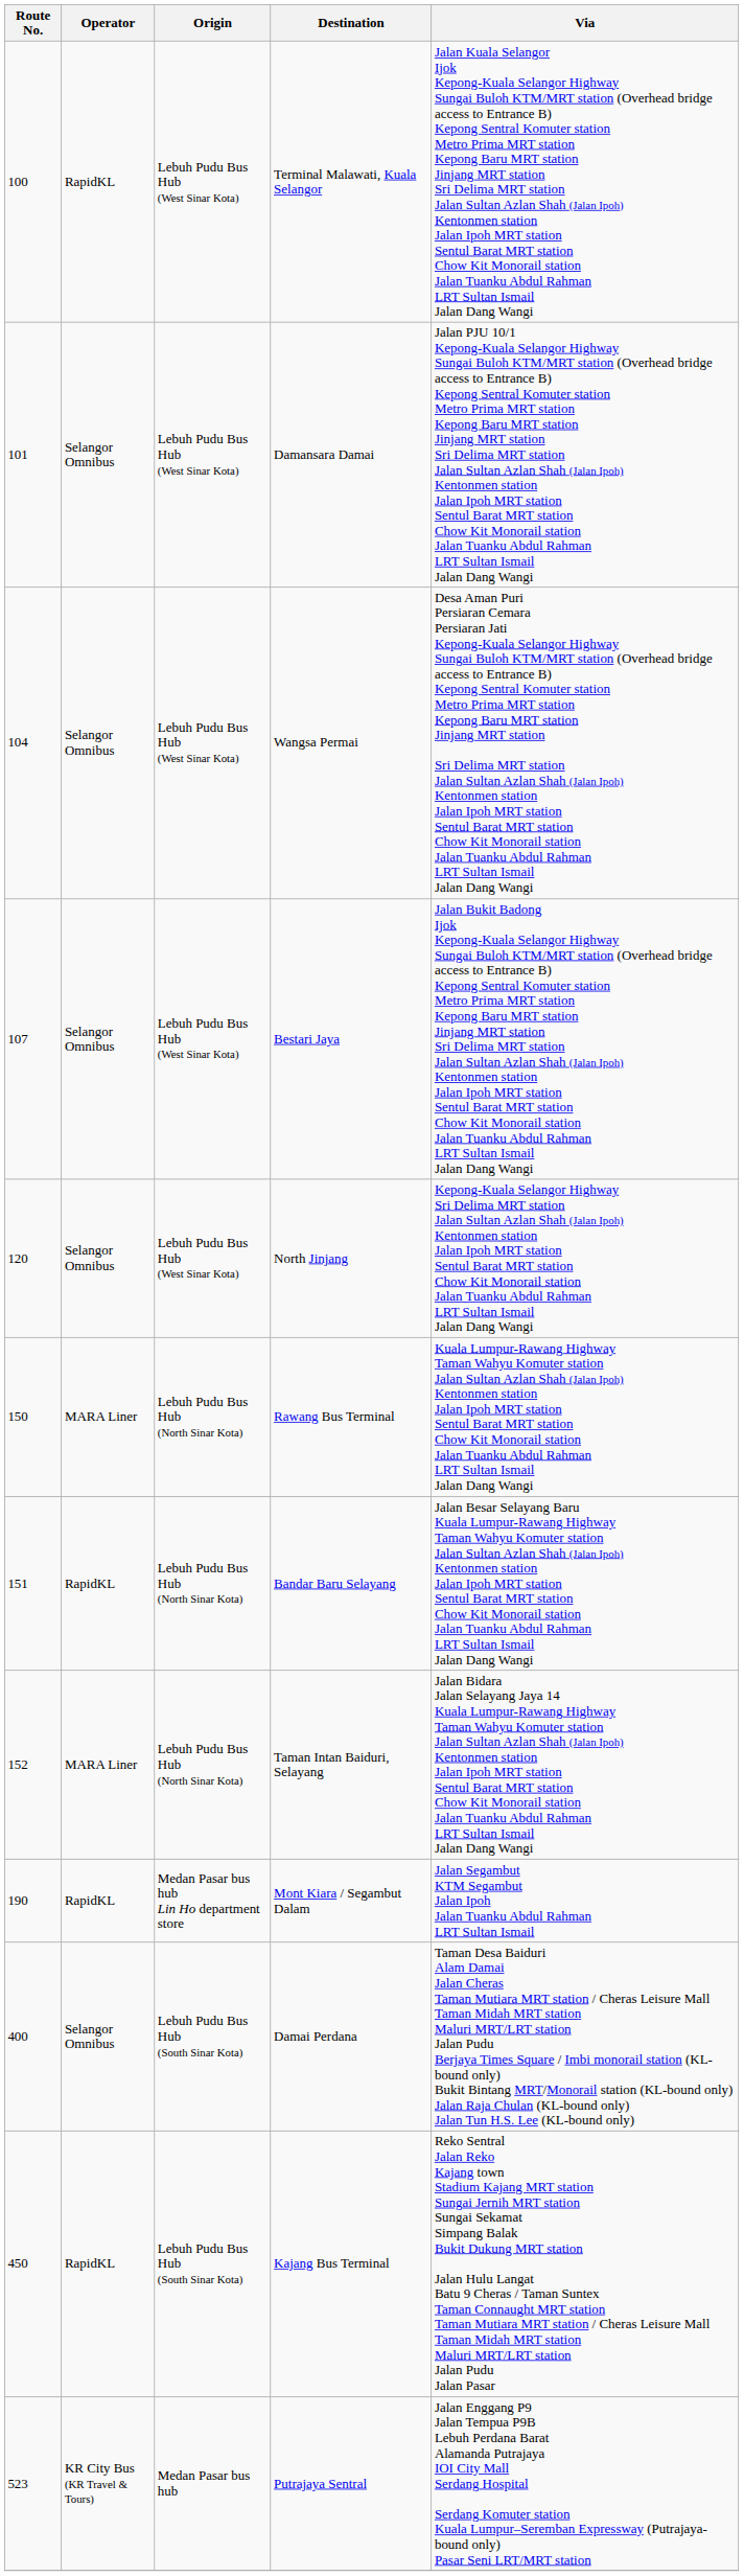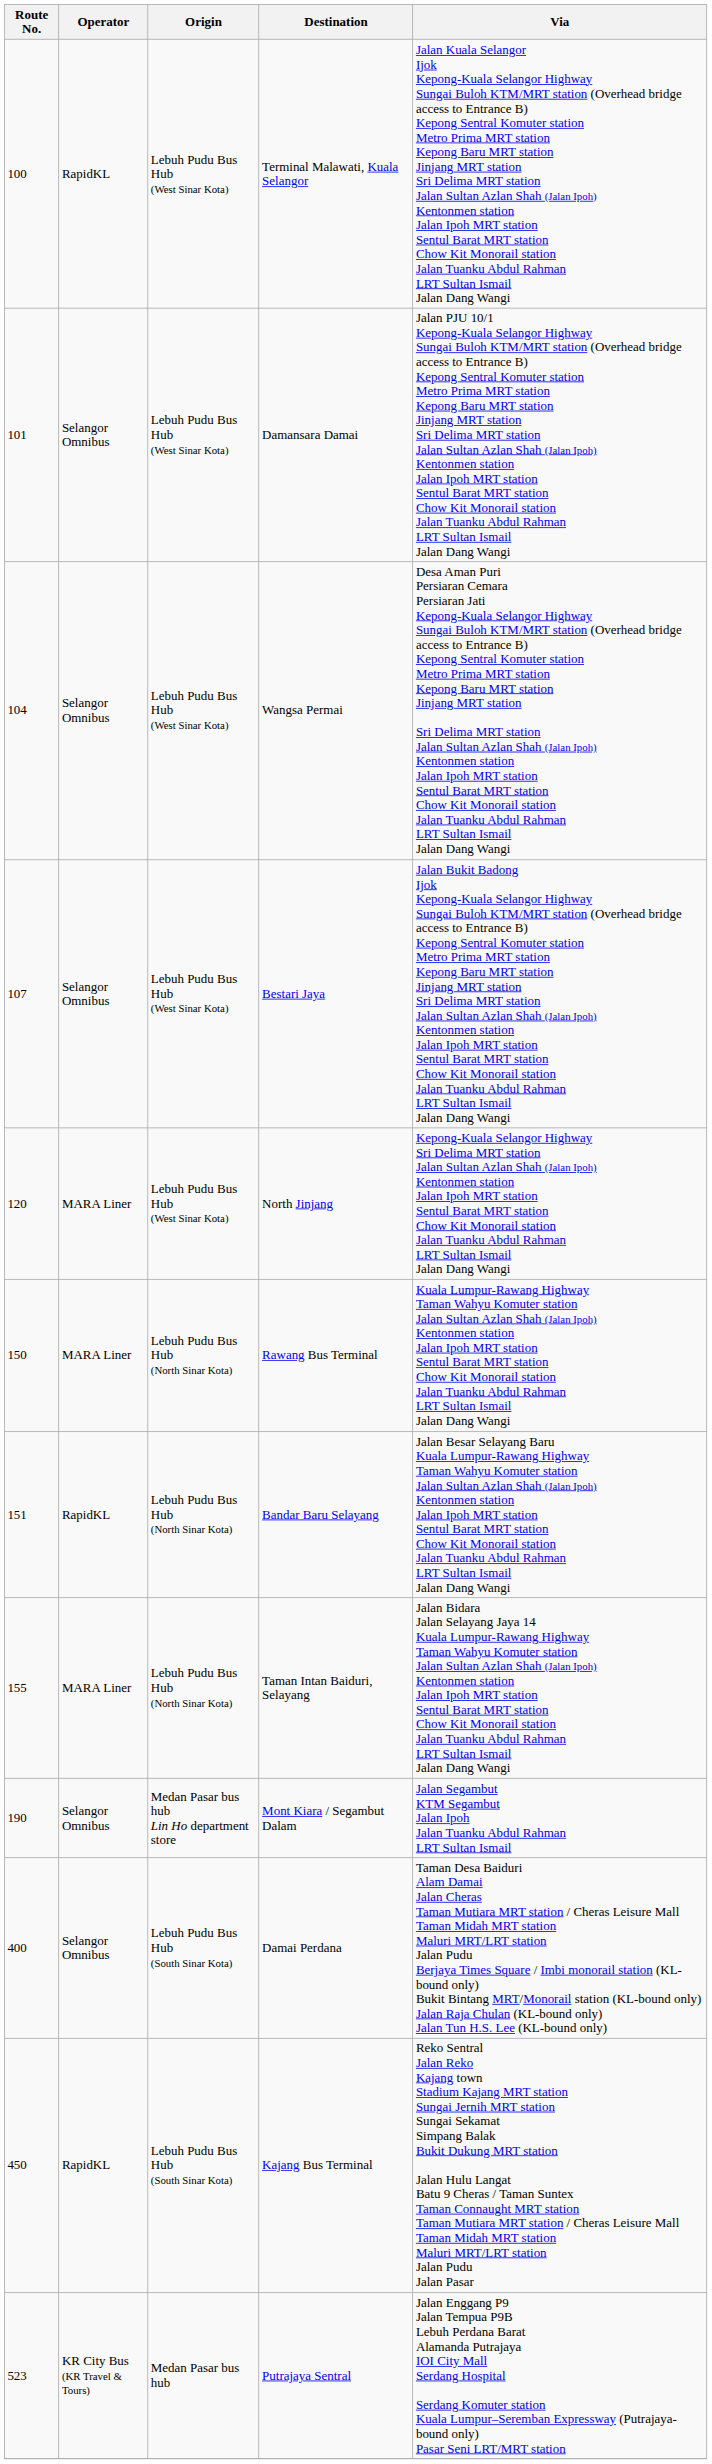 <table class="wikitable">
 <tr>
 <th>Route No.</th>
 <th>Operator</th>
 <th>Origin</th>
 <th>Destination</th>
 <th>Via</th>
 </tr>
 <tr>
 <td>100</td>
 <td>RapidKL</td>
 <td>Lebuh Pudu Bus Hub<br><small>(West Sinar Kota)</small></td>
 <td>Terminal Malawati, <a href='#'>Kuala Selangor</a></td>
 <td> <a href='#'>Jalan Kuala Selangor</a><br><a href='#'>Ijok</a><br><a href='#'>Kepong-Kuala Selangor Highway</a><br> <a href='#'>Sungai Buloh KTM/MRT station</a> (Overhead bridge access to Entrance B)<br> <a href='#'>Kepong Sentral Komuter station</a><br> <a href='#'>Metro Prima MRT station</a><br> <a href='#'>Kepong Baru MRT station</a><br> <a href='#'>Jinjang MRT station</a><br> <a href='#'>Sri Delima MRT station</a><br><a href='#'>Jalan Sultan Azlan Shah <small>(Jalan Ipoh)</small></a><br> <a href='#'>Kentonmen station</a><br> <a href='#'>Jalan Ipoh MRT station</a><br> <a href='#'>Sentul Barat MRT station</a><br> <a href='#'>Chow Kit Monorail station</a><br><a href='#'>Jalan Tuanku Abdul Rahman</a><br> <a href='#'>LRT Sultan Ismail</a><br>Jalan Dang Wangi<br></td>
 </tr>
 <tr>
 <td>101</td>
 <td>Selangor Omnibus</td>
 <td>Lebuh Pudu Bus Hub<br><small>(West Sinar Kota)</small></td>
 <td>Damansara Damai</td>
 <td>Jalan PJU 10/1<br><a href='#'>Kepong-Kuala Selangor Highway</a><br> <a href='#'>Sungai Buloh KTM/MRT station</a> (Overhead bridge access to Entrance B)<br> <a href='#'>Kepong Sentral Komuter station</a><br> <a href='#'>Metro Prima MRT station</a><br> <a href='#'>Kepong Baru MRT station</a><br> <a href='#'>Jinjang MRT station</a><br> <a href='#'>Sri Delima MRT station</a><br><a href='#'>Jalan Sultan Azlan Shah <small>(Jalan Ipoh)</small></a><br> <a href='#'>Kentonmen station</a><br> <a href='#'>Jalan Ipoh MRT station</a><br> <a href='#'>Sentul Barat MRT station</a><br> <a href='#'>Chow Kit Monorail station</a><br><a href='#'>Jalan Tuanku Abdul Rahman</a><br> <a href='#'>LRT Sultan Ismail</a><br>Jalan Dang Wangi<br></td>
 </tr>
 <tr>
 <td>104</td>
 <td>Selangor Omnibus</td>
 <td>Lebuh Pudu Bus Hub<br><small>(West Sinar Kota)</small></td>
 <td>Wangsa Permai</td>
 <td>Desa Aman Puri<br>Persiaran Cemara<br>Persiaran Jati<br><a href='#'>Kepong-Kuala Selangor Highway</a><br> <a href='#'>Sungai Buloh KTM/MRT station</a> (Overhead bridge access to Entrance B)<br> <a href='#'>Kepong Sentral Komuter station</a><br> <a href='#'>Metro Prima MRT station</a><br> <a href='#'>Kepong Baru MRT station</a><br> <a href='#'>Jinjang MRT station</a><br><br> <a href='#'>Sri Delima MRT station</a><br><a href='#'>Jalan Sultan Azlan Shah <small>(Jalan Ipoh)</small></a><br> <a href='#'>Kentonmen station</a><br> <a href='#'>Jalan Ipoh MRT station</a><br> <a href='#'>Sentul Barat MRT station</a><br> <a href='#'>Chow Kit Monorail station</a><br><a href='#'>Jalan Tuanku Abdul Rahman</a><br> <a href='#'>LRT Sultan Ismail</a><br>Jalan Dang Wangi<br></td>
 </tr>
 <tr>
 <td>107</td>
 <td>Selangor Omnibus</td>
 <td>Lebuh Pudu Bus Hub<br><small>(West Sinar Kota)</small></td>
 <td><a href='#'>Bestari Jaya</a></td>
 <td><a href='#'>Jalan Bukit Badong</a><br><a href='#'>Ijok</a><br><a href='#'>Kepong-Kuala Selangor Highway</a><br> <a href='#'>Sungai Buloh KTM/MRT station</a> (Overhead bridge access to Entrance B)<br> <a href='#'>Kepong Sentral Komuter station</a><br> <a href='#'>Metro Prima MRT station</a><br> <a href='#'>Kepong Baru MRT station</a><br> <a href='#'>Jinjang MRT station</a><br> <a href='#'>Sri Delima MRT station</a><br><a href='#'>Jalan Sultan Azlan Shah <small>(Jalan Ipoh)</small></a><br> <a href='#'>Kentonmen station</a><br> <a href='#'>Jalan Ipoh MRT station</a><br> <a href='#'>Sentul Barat MRT station</a><br> <a href='#'>Chow Kit Monorail station</a><br><a href='#'>Jalan Tuanku Abdul Rahman</a><br> <a href='#'>LRT Sultan Ismail</a><br>Jalan Dang Wangi<br></td>
 </tr>
 <tr>
 <td>120</td>
-<td>Selangor Omnibus</td>
+<td>MARA Liner</td>
 <td>Lebuh Pudu Bus Hub<br><small>(West Sinar Kota)</small></td>
 <td>North <a href='#'>Jinjang</a></td>
 <td><a href='#'>Kepong-Kuala Selangor Highway</a><br> <a href='#'>Sri Delima MRT station</a><br><a href='#'>Jalan Sultan Azlan Shah <small>(Jalan Ipoh)</small></a><br> <a href='#'>Kentonmen station</a><br> <a href='#'>Jalan Ipoh MRT station</a><br> <a href='#'>Sentul Barat MRT station</a><br> <a href='#'>Chow Kit Monorail station</a><br><a href='#'>Jalan Tuanku Abdul Rahman</a><br> <a href='#'>LRT Sultan Ismail</a><br>Jalan Dang Wangi<br></td>
 </tr>
 <tr>
 <td>150</td>
 <td>MARA Liner</td>
 <td>Lebuh Pudu Bus Hub<br><small>(North Sinar Kota)</small></td>
 <td><a href='#'>Rawang</a> Bus Terminal</td>
 <td> <a href='#'>Kuala Lumpur-Rawang Highway</a><br> <a href='#'>Taman Wahyu Komuter station</a><br><a href='#'>Jalan Sultan Azlan Shah <small>(Jalan Ipoh)</small></a><br> <a href='#'>Kentonmen station</a><br> <a href='#'>Jalan Ipoh MRT station</a><br> <a href='#'>Sentul Barat MRT station</a><br> <a href='#'>Chow Kit Monorail station</a><br><a href='#'>Jalan Tuanku Abdul Rahman</a><br> <a href='#'>LRT Sultan Ismail</a><br>Jalan Dang Wangi<br></td>
 </tr>
 <tr>
 <td>151</td>
 <td>RapidKL</td>
 <td>Lebuh Pudu Bus Hub<br><small>(North Sinar Kota)</small></td>
 <td><a href='#'>Bandar Baru Selayang</a></td>
 <td>Jalan Besar Selayang Baru<br> <a href='#'>Kuala Lumpur-Rawang Highway</a><br> <a href='#'>Taman Wahyu Komuter station</a><br><a href='#'>Jalan Sultan Azlan Shah <small>(Jalan Ipoh)</small></a><br> <a href='#'>Kentonmen station</a><br> <a href='#'>Jalan Ipoh MRT station</a><br> <a href='#'>Sentul Barat MRT station</a><br> <a href='#'>Chow Kit Monorail station</a><br><a href='#'>Jalan Tuanku Abdul Rahman</a><br> <a href='#'>LRT Sultan Ismail</a><br>Jalan Dang Wangi<br></td>
 </tr>
 <tr>
-<td>152</td>
+<td>155</td>
 <td>MARA Liner</td>
 <td>Lebuh Pudu Bus Hub<br><small>(North Sinar Kota)</small></td>
 <td>Taman Intan Baiduri, Selayang</td>
 <td>Jalan Bidara<br>Jalan Selayang Jaya 14<br> <a href='#'>Kuala Lumpur-Rawang Highway</a><br> <a href='#'>Taman Wahyu Komuter station</a><br><a href='#'>Jalan Sultan Azlan Shah <small>(Jalan Ipoh)</small></a><br> <a href='#'>Kentonmen station</a><br> <a href='#'>Jalan Ipoh MRT station</a><br> <a href='#'>Sentul Barat MRT station</a><br> <a href='#'>Chow Kit Monorail station</a><br><a href='#'>Jalan Tuanku Abdul Rahman</a><br> <a href='#'>LRT Sultan Ismail</a><br>Jalan Dang Wangi<br></td>
 </tr>
 <tr>
 <td>190</td>
-<td>RapidKL</td>
+<td>Selangor Omnibus</td>
 <td>Medan Pasar bus hub<br><em>Lin Ho</em> department store</td>
 <td><a href='#'>Mont Kiara</a> / Segambut Dalam</td>
 <td><a href='#'>Jalan Segambut</a><br> <a href='#'>KTM Segambut</a><br><a href='#'>Jalan Ipoh</a><br><a href='#'>Jalan Tuanku Abdul Rahman</a><br> <a href='#'>LRT Sultan Ismail</a></td>
 </tr>
 <tr>
 <td>400</td>
 <td>Selangor Omnibus</td>
 <td>Lebuh Pudu Bus Hub<br><small>(South Sinar Kota)</small></td>
 <td>Damai Perdana</td>
 <td>Taman Desa Baiduri<br><a href='#'>Alam Damai</a><br> <a href='#'>Jalan Cheras</a><br> <a href='#'>Taman Mutiara MRT station</a> / Cheras Leisure Mall<br> <a href='#'>Taman Midah MRT station</a><br>  <a href='#'>Maluri MRT/LRT station</a><br>Jalan Pudu<br><a href='#'>Berjaya Times Square</a> /  <a href='#'>Imbi monorail station</a> (KL-bound only)<br>  Bukit Bintang <a href='#'>MRT</a>/<a href='#'>Monorail</a> station (KL-bound only)<br><a href='#'>Jalan Raja Chulan</a> (KL-bound only)<br><a href='#'>Jalan Tun H.S. Lee</a> (KL-bound only)</td>
 </tr>
 <tr>
 <td>450</td>
 <td>RapidKL</td>
 <td>Lebuh Pudu Bus Hub<br><small>(South Sinar Kota)</small></td>
 <td><a href='#'>Kajang</a> Bus Terminal</td>
 <td>Reko Sentral<br><a href='#'>Jalan Reko</a><br><a href='#'>Kajang</a> town<br> <a href='#'>Stadium Kajang MRT station</a><br> <a href='#'>Sungai Jernih MRT station</a><br>Sungai Sekamat<br>Simpang Balak<br> <a href='#'>Bukit Dukung MRT station</a><br> <br>Jalan Hulu Langat<br>Batu 9 Cheras / Taman Suntex<br> <a href='#'>Taman Connaught MRT station</a><br> <a href='#'>Taman Mutiara MRT station</a> / Cheras Leisure Mall<br> <a href='#'>Taman Midah MRT station</a><br>  <a href='#'>Maluri MRT/LRT station</a><br>Jalan Pudu<br>Jalan Pasar<br></td>
 </tr>
 <tr>
 <td>523</td>
 <td>KR City Bus<br><small>(KR Travel & Tours)</small></td>
 <td>Medan Pasar bus hub</td>
 <td> <a href='#'>Putrajaya Sentral</a></td>
 <td>Jalan Enggang P9<br>Jalan Tempua P9B<br>Lebuh Perdana Barat<br>Alamanda Putrajaya<br><a href='#'>IOI City Mall</a><br><a href='#'>Serdang Hospital</a><br><br> <a href='#'>Serdang Komuter station</a><br><a href='#'>Kuala Lumpur–Seremban Expressway</a> (Putrajaya-bound only)<br>  <a href='#'>Pasar Seni LRT/MRT station</a></td>
 </tr>
 <tr>
 </tr>
 </table>
